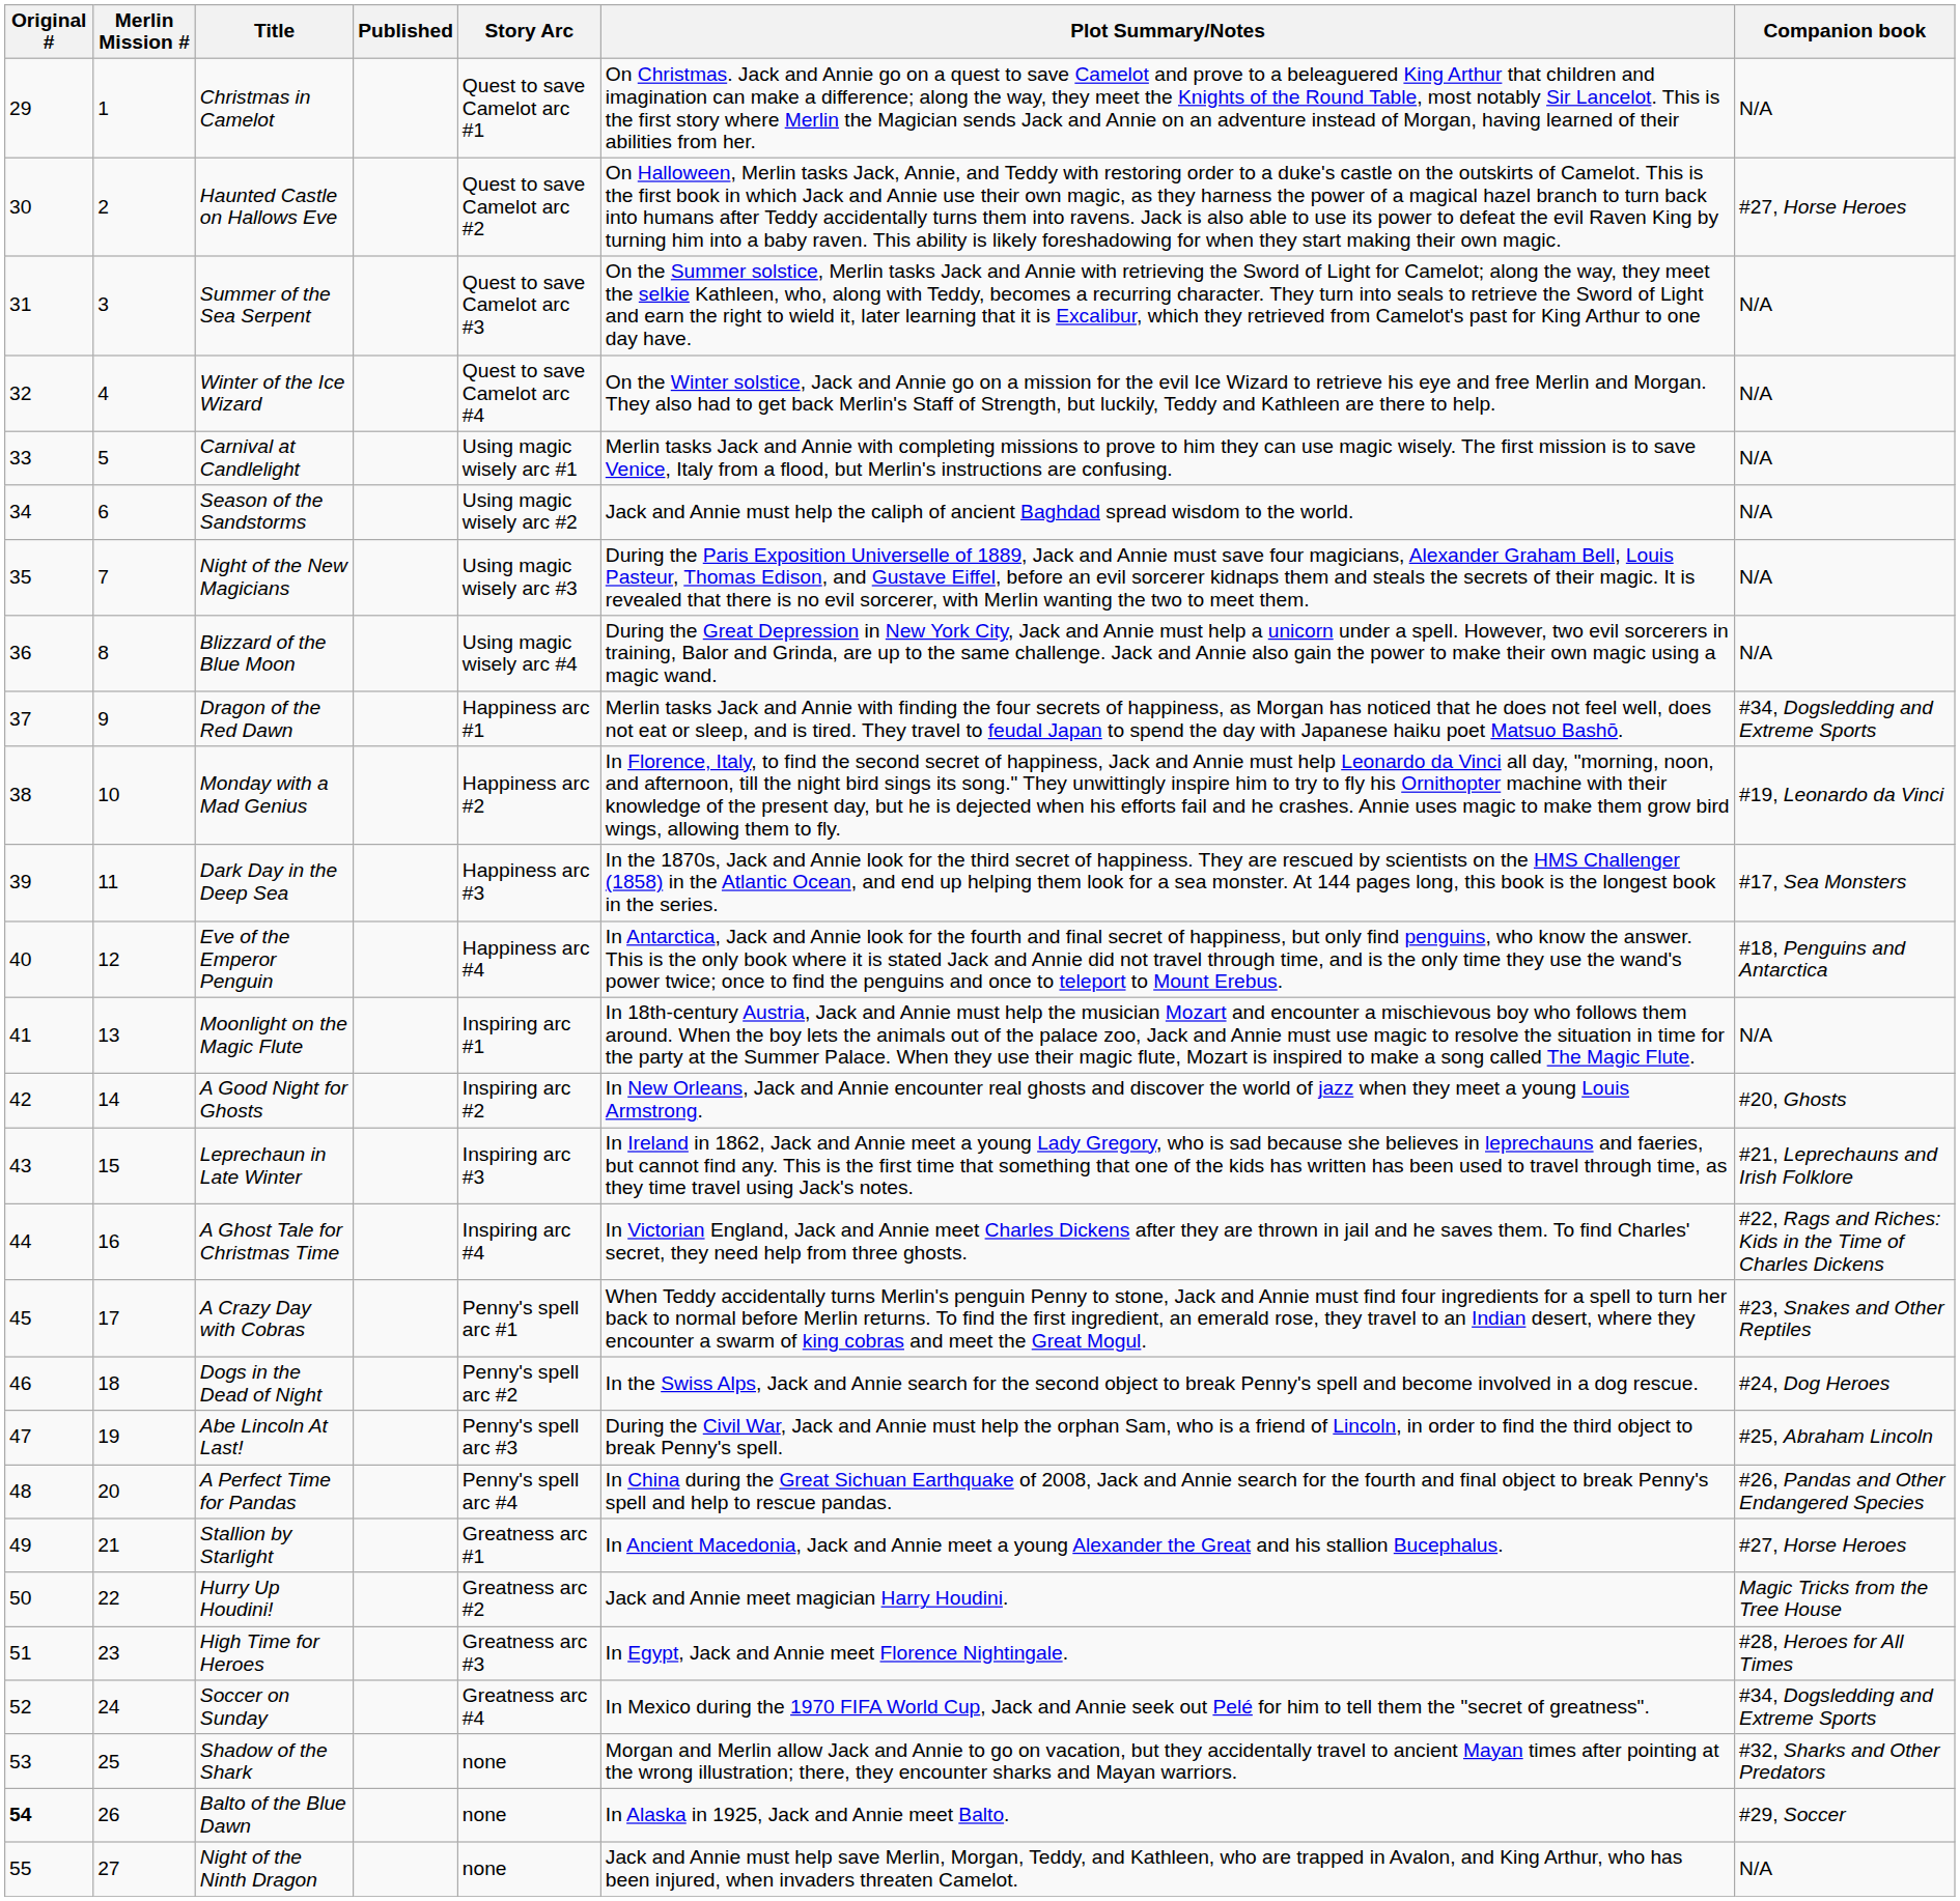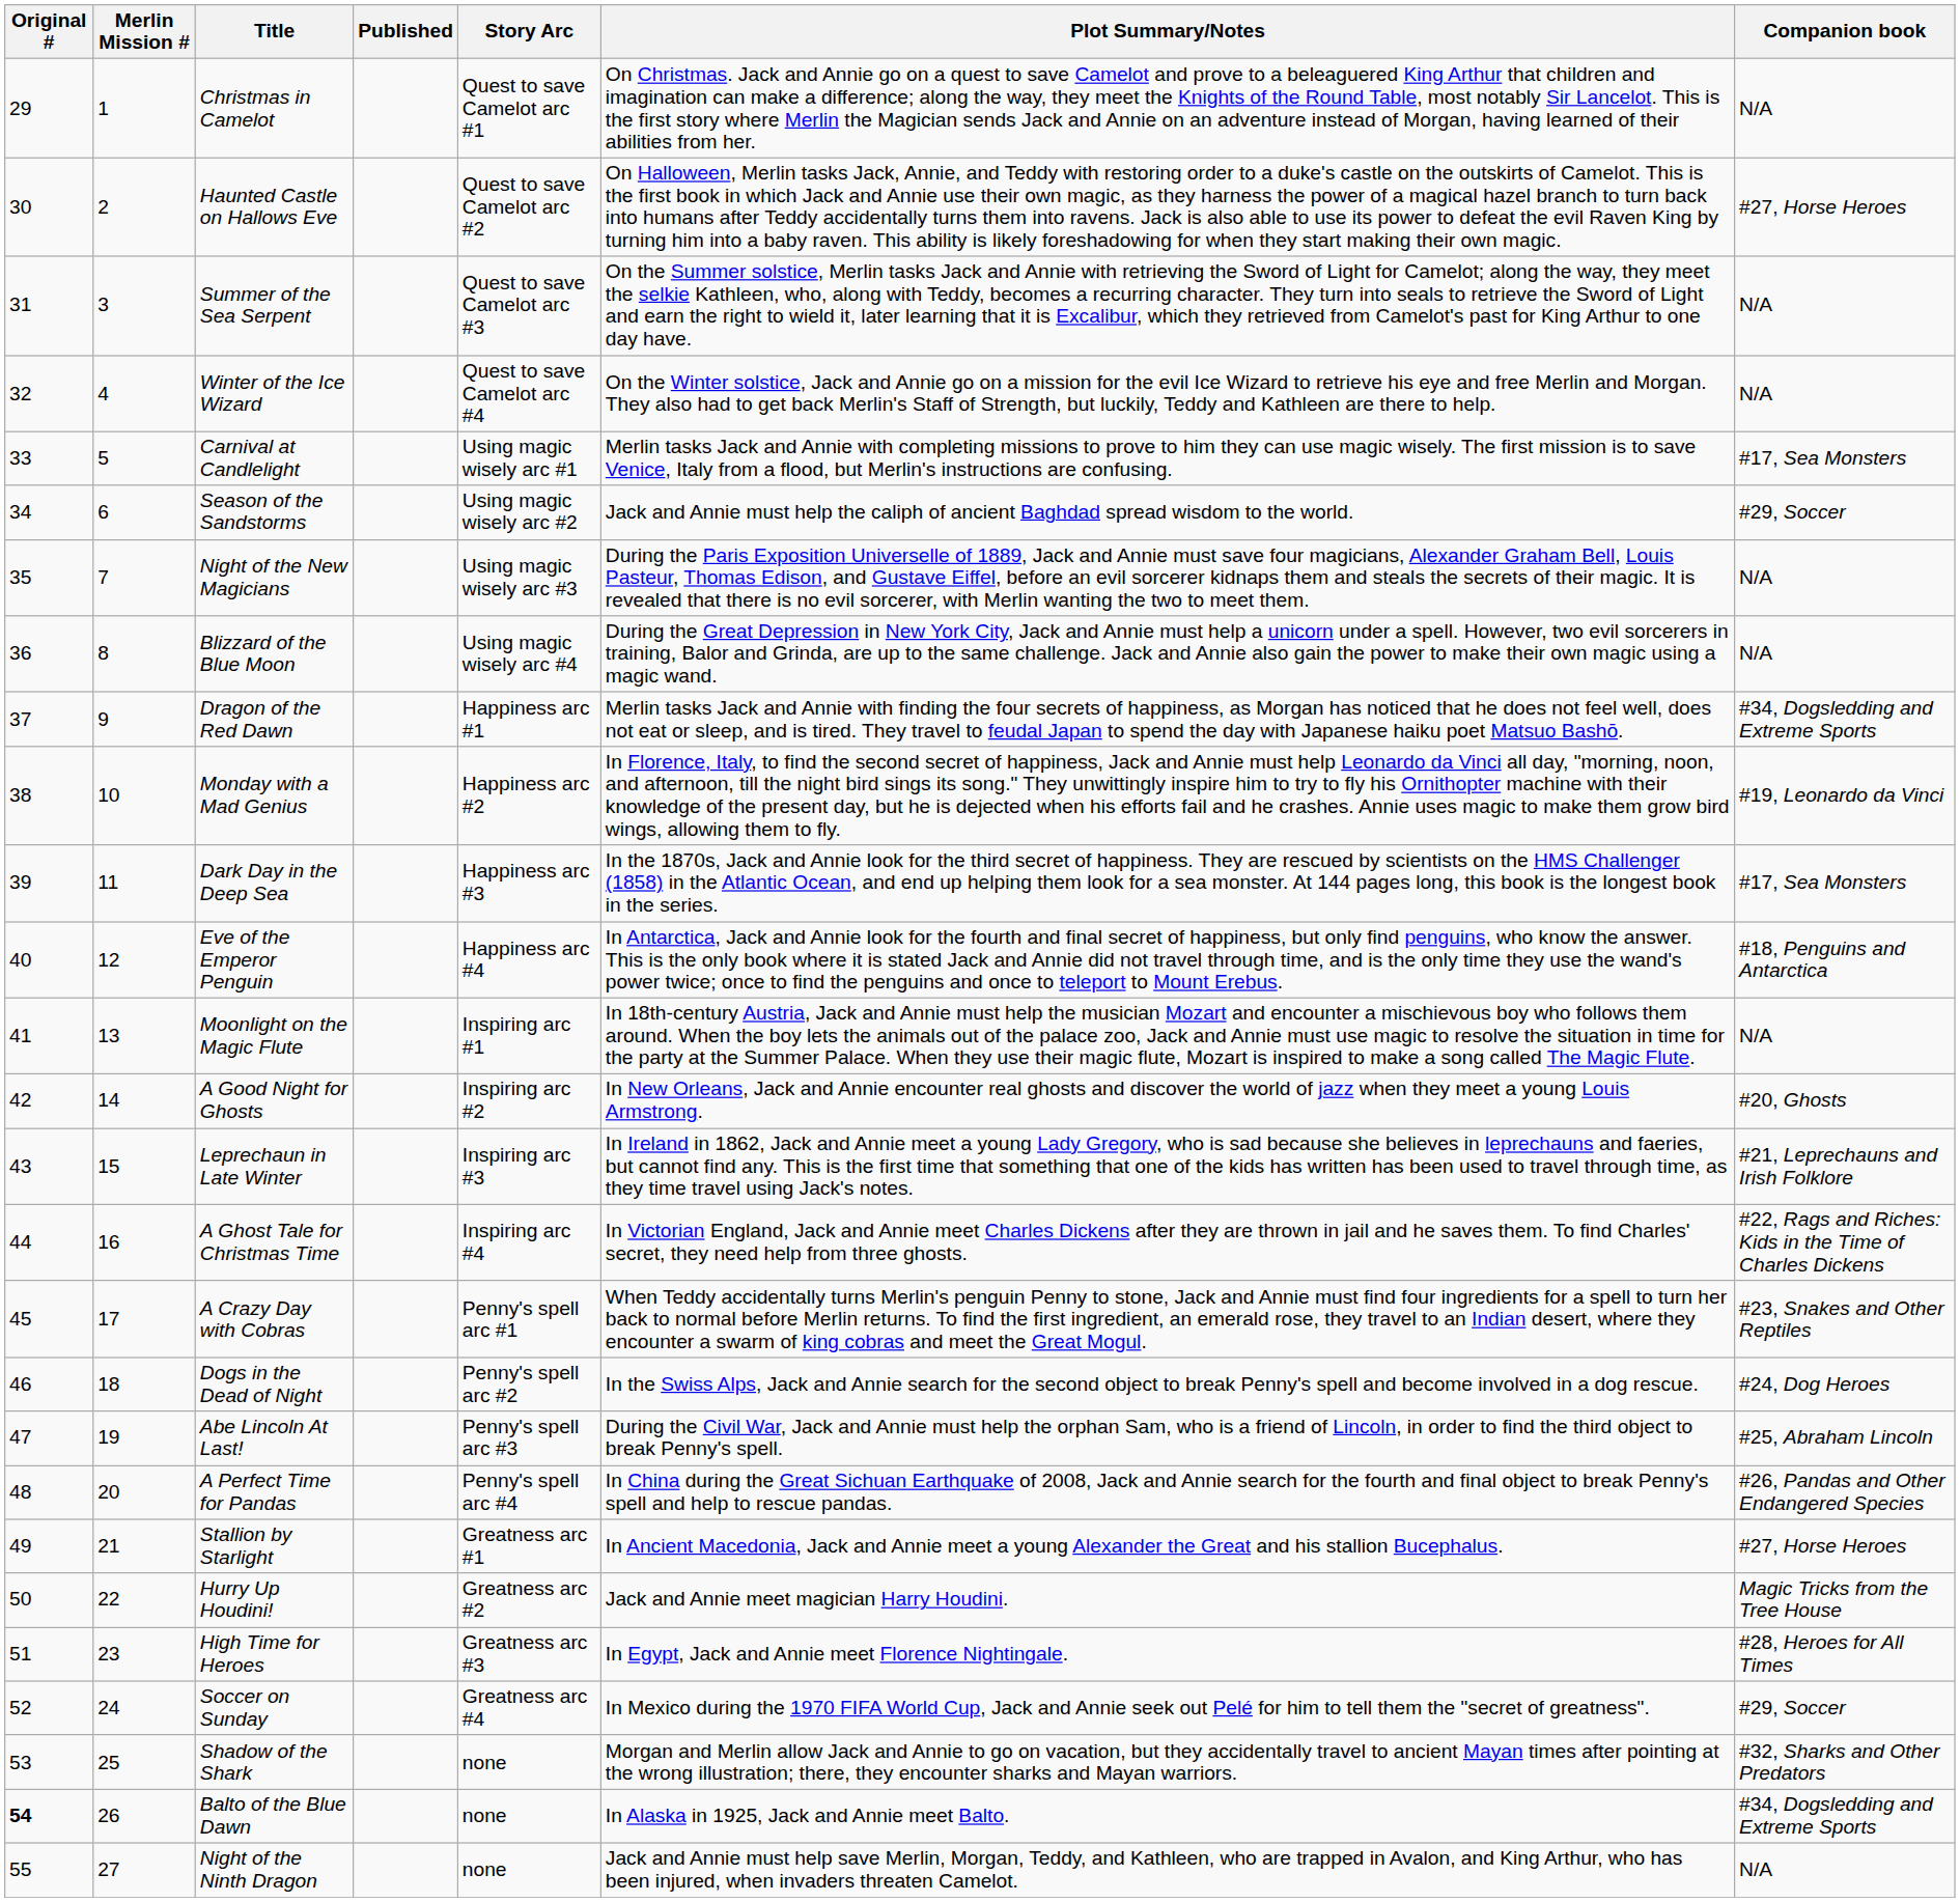 <table class="wikitable">
 <tr>
 <th>Original #</th>
 <th>Merlin Mission #</th>
 <th>Title</th>
 <th>Published</th>
 <th>Story Arc</th>
 <th>Plot Summary/Notes</th>
 <th>Companion book</th>
 </tr>
 <tr>
 <td>29</td>
 <td>1</td>
 <td><em>Christmas in Camelot</em></td>
 <td></td>
 <td>Quest to save Camelot arc #1</td>
 <td>On <a href='#'>Christmas</a>. Jack and Annie go on a quest to save <a href='#'>Camelot</a> and prove to a beleaguered <a href='#'>King Arthur</a> that children and imagination can make a difference; along the way, they meet the <a href='#'>Knights of the Round Table</a>, most notably <a href='#'>Sir Lancelot</a>. This is the first story where <a href='#'>Merlin</a> the Magician sends Jack and Annie on an adventure instead of Morgan, having learned of their abilities from her.</td>
 <td>N/A</td>
 </tr>
 <tr>
 <td>30</td>
 <td>2</td>
 <td><em>Haunted Castle on Hallows Eve</em></td>
 <td></td>
 <td>Quest to save Camelot arc #2</td>
 <td>On <a href='#'>Halloween</a>, Merlin tasks Jack, Annie, and Teddy with restoring order to a duke's castle on the outskirts of Camelot. This is the first book in which Jack and Annie use their own magic, as they harness the power of a magical hazel branch to turn back into humans after Teddy accidentally turns them into ravens. Jack is also able to use its power to defeat the evil Raven King by turning him into a baby raven. This ability is likely foreshadowing for when they start making their own magic.</td>
 <td>#27, <em>Horse Heroes</em></td>
 </tr>
 <tr>
 <td>31</td>
 <td>3</td>
 <td><em>Summer of the Sea Serpent</em></td>
 <td></td>
 <td>Quest to save Camelot arc #3</td>
 <td>On the <a href='#'>Summer solstice</a>, Merlin tasks Jack and Annie with retrieving the Sword of Light for Camelot; along the way, they meet the <a href='#'>selkie</a> Kathleen, who, along with Teddy, becomes a recurring character. They turn into seals to retrieve the Sword of Light and earn the right to wield it, later learning that it is <a href='#'>Excalibur</a>, which they retrieved from Camelot's past for King Arthur to one day have.</td>
 <td>N/A</td>
 </tr>
 <tr>
 <td>32</td>
 <td>4</td>
 <td><em>Winter of the Ice Wizard</em></td>
 <td></td>
 <td>Quest to save Camelot arc #4</td>
 <td>On the <a href='#'>Winter solstice</a>, Jack and Annie go on a mission for the evil Ice Wizard to retrieve his eye and free Merlin and Morgan. They also had to get back Merlin's Staff of Strength, but luckily, Teddy and Kathleen are there to help.</td>
 <td>N/A</td>
 </tr>
 <tr>
 <td>33</td>
 <td>5</td>
 <td><em>Carnival at Candlelight</em></td>
 <td></td>
 <td>Using magic wisely arc #1</td>
 <td>Merlin tasks Jack and Annie with completing missions to prove to him they can use magic wisely. The first mission is to save <a href='#'>Venice</a>, Italy from a flood, but Merlin's instructions are confusing.</td>
-<td>N/A</td>
+<td>#17, <em>Sea Monsters</em></td>
 </tr>
 <tr>
 <td>34</td>
 <td>6</td>
 <td><em>Season of the Sandstorms</em></td>
 <td></td>
 <td>Using magic wisely arc #2</td>
 <td>Jack and Annie must help the caliph of ancient <a href='#'>Baghdad</a> spread wisdom to the world.</td>
-<td>N/A</td>
+<td>#29, <em>Soccer</em></td>
 </tr>
 <tr>
 <td>35</td>
 <td>7</td>
 <td><em>Night of the New Magicians</em></td>
 <td></td>
 <td>Using magic wisely arc #3</td>
 <td>During the <a href='#'>Paris Exposition Universelle of 1889</a>, Jack and Annie must save four magicians, <a href='#'>Alexander Graham Bell</a>, <a href='#'>Louis Pasteur</a>, <a href='#'>Thomas Edison</a>, and <a href='#'>Gustave Eiffel</a>, before an evil sorcerer kidnaps them and steals the secrets of their magic.  It is revealed that there is no evil sorcerer, with Merlin wanting the two to meet them.</td>
 <td>N/A</td>
 </tr>
 <tr>
 <td>36</td>
 <td>8</td>
 <td><em>Blizzard of the Blue Moon</em></td>
 <td></td>
 <td>Using magic wisely arc #4</td>
 <td>During the <a href='#'>Great Depression</a> in <a href='#'>New York City</a>, Jack and Annie must help a <a href='#'>unicorn</a> under a spell. However, two evil sorcerers in training, Balor and Grinda, are up to the same challenge. Jack and Annie also gain the power to make their own magic using a magic wand.</td>
 <td>N/A</td>
 </tr>
 <tr>
 <td>37</td>
 <td>9</td>
 <td><em>Dragon of the Red Dawn</em></td>
 <td></td>
 <td>Happiness arc #1</td>
 <td>Merlin tasks Jack and Annie with finding the four secrets of happiness, as Morgan has noticed that he does not feel well, does not eat or sleep, and is tired. They travel to <a href='#'>feudal Japan</a> to spend the day with Japanese haiku poet <a href='#'>Matsuo Bashō</a>.</td>
 <td>#34, <em>Dogsledding and Extreme Sports</em></td>
 </tr>
 <tr>
 <td>38</td>
 <td>10</td>
 <td><em>Monday with a Mad Genius</em></td>
 <td></td>
 <td>Happiness arc #2</td>
 <td>In <a href='#'>Florence, Italy</a>, to find the second secret of happiness, Jack and Annie must help <a href='#'>Leonardo da Vinci</a> all day, "morning, noon, and afternoon, till the night bird sings its song." They unwittingly inspire him to try to fly his <a href='#'>Ornithopter</a> machine with their knowledge of the present day, but he is dejected when his efforts fail and he crashes. Annie uses magic to make them grow bird wings, allowing them to fly.</td>
 <td>#19, <em>Leonardo da Vinci</em></td>
 </tr>
 <tr>
 <td>39</td>
 <td>11</td>
 <td><em>Dark Day in the Deep Sea</em></td>
 <td></td>
 <td>Happiness arc #3</td>
 <td>In the 1870s, Jack and Annie look for the third secret of happiness. They are rescued by scientists on the <a href='#'>HMS Challenger (1858)</a> in the <a href='#'>Atlantic Ocean</a>, and end up helping them look for a sea monster. At 144 pages long, this book is the longest book in the series.</td>
 <td>#17, <em>Sea Monsters</em></td>
 </tr>
 <tr>
 <td>40</td>
 <td>12</td>
 <td><em>Eve of the Emperor Penguin</em></td>
 <td></td>
 <td>Happiness arc #4</td>
 <td>In <a href='#'>Antarctica</a>, Jack and Annie look for the fourth and final secret of happiness, but only find <a href='#'>penguins</a>, who know the answer. This is the only book where it is stated Jack and Annie did not travel through time, and is the only time they use the wand's power twice; once to find the penguins and once to <a href='#'>teleport</a> to <a href='#'>Mount Erebus</a>.</td>
 <td>#18, <em>Penguins and Antarctica</em></td>
 </tr>
 <tr>
 <td>41</td>
 <td>13</td>
 <td><em>Moonlight on the Magic Flute</em></td>
 <td></td>
 <td>Inspiring arc #1</td>
 <td>In 18th-century <a href='#'>Austria</a>, Jack and Annie must help the musician <a href='#'>Mozart</a> and encounter a mischievous boy who follows them around. When the boy lets the animals out of the palace zoo, Jack and Annie must use magic to resolve the situation in time for the party at the Summer Palace. When they use their magic flute, Mozart is inspired to make a song called <a href='#'>The Magic Flute</a>.</td>
 <td>N/A</td>
 </tr>
 <tr>
 <td>42</td>
 <td>14</td>
 <td><em>A Good Night for Ghosts</em></td>
 <td></td>
 <td>Inspiring arc #2</td>
 <td>In <a href='#'>New Orleans</a>, Jack and Annie encounter real ghosts and discover the world of <a href='#'>jazz</a> when they meet a young <a href='#'>Louis Armstrong</a>.</td>
 <td>#20, <em>Ghosts</em></td>
 </tr>
 <tr>
 <td>43</td>
 <td>15</td>
 <td><em>Leprechaun in Late Winter</em></td>
 <td></td>
 <td>Inspiring arc #3</td>
 <td>In <a href='#'>Ireland</a> in 1862, Jack and Annie meet a young <a href='#'>Lady Gregory</a>, who is sad because she believes in <a href='#'>leprechauns</a> and faeries, but cannot find any. This is the first time that something that one of the kids has written has been used to travel through time, as they time travel using Jack's notes.</td>
 <td>#21, <em>Leprechauns and Irish Folklore</em></td>
 </tr>
 <tr>
 <td>44</td>
 <td>16</td>
 <td><em>A Ghost Tale for Christmas Time</em></td>
 <td></td>
 <td>Inspiring arc #4</td>
 <td>In <a href='#'>Victorian</a> England, Jack and Annie meet <a href='#'>Charles Dickens</a> after they are thrown in jail and he saves them. To find Charles' secret, they need help from three ghosts.</td>
 <td>#22, <em>Rags and Riches: Kids in the Time of Charles Dickens</em></td>
 </tr>
 <tr>
 <td>45</td>
 <td>17</td>
 <td><em>A Crazy Day with Cobras</em></td>
 <td></td>
 <td>Penny's spell arc #1</td>
 <td>When Teddy accidentally turns Merlin's penguin Penny to stone, Jack and Annie must find four ingredients for a spell to turn her back to normal before Merlin returns. To find the first ingredient, an emerald rose, they travel to an <a href='#'>Indian</a> desert, where they encounter a swarm of <a href='#'>king cobras</a> and meet the <a href='#'>Great Mogul</a>.</td>
 <td>#23, <em>Snakes and Other Reptiles</em></td>
 </tr>
 <tr>
 <td>46</td>
 <td>18</td>
 <td><em>Dogs in the Dead of Night</em></td>
 <td></td>
 <td>Penny's spell arc #2</td>
 <td>In the <a href='#'>Swiss Alps</a>, Jack and Annie search for the second object to break Penny's spell and become involved in a dog rescue.</td>
 <td>#24, <em>Dog Heroes</em></td>
 </tr>
 <tr>
 <td>47</td>
 <td>19</td>
 <td><em>Abe Lincoln At Last!</em></td>
 <td></td>
 <td>Penny's spell arc #3</td>
 <td>During the <a href='#'>Civil War</a>, Jack and Annie must help the orphan Sam, who is a friend of <a href='#'>Lincoln</a>, in order to find the third object to break Penny's spell.</td>
 <td>#25, <em>Abraham Lincoln</em></td>
 </tr>
 <tr>
 <td>48</td>
 <td>20</td>
 <td><em>A Perfect Time for Pandas</em></td>
 <td></td>
 <td>Penny's spell arc #4</td>
 <td>In <a href='#'>China</a> during the <a href='#'>Great Sichuan Earthquake</a> of 2008, Jack and Annie search for the fourth and final object to break Penny's spell and help to rescue pandas.</td>
 <td>#26, <em>Pandas and Other Endangered Species</em></td>
 </tr>
 <tr>
 <td>49</td>
 <td>21</td>
 <td><em>Stallion by Starlight</em></td>
 <td></td>
 <td>Greatness arc  #1</td>
 <td>In <a href='#'>Ancient Macedonia</a>, Jack and Annie meet a young <a href='#'>Alexander the Great</a> and his stallion <a href='#'>Bucephalus</a>.</td>
 <td>#27, <em>Horse Heroes</em></td>
 </tr>
 <tr>
 <td>50</td>
 <td>22</td>
 <td><em>Hurry Up Houdini!</em></td>
 <td></td>
 <td>Greatness arc #2</td>
 <td>Jack and Annie meet magician <a href='#'>Harry Houdini</a>.</td>
 <td><em>Magic Tricks from the Tree House</em></td>
 </tr>
 <tr>
 <td>51</td>
 <td>23</td>
 <td><em>High Time for Heroes</em></td>
 <td></td>
 <td>Greatness arc #3</td>
 <td>In <a href='#'>Egypt</a>, Jack and Annie meet <a href='#'>Florence Nightingale</a>.</td>
 <td>#28, <em>Heroes for All Times</em></td>
 </tr>
 <tr>
 <td>52</td>
 <td>24</td>
 <td><em>Soccer on Sunday</em></td>
 <td></td>
 <td>Greatness arc #4</td>
 <td>In Mexico during the <a href='#'>1970 FIFA World Cup</a>, Jack and Annie seek out <a href='#'>Pelé</a> for him to tell them the "secret of greatness".</td>
-<td>#34, <em>Dogsledding and Extreme Sports</em></td>
+<td>#29, <em>Soccer</em></td>
 </tr>
 <tr>
 <td>53</td>
 <td>25</td>
 <td><em>Shadow of the Shark</em></td>
 <td></td>
 <td>none</td>
 <td>Morgan and Merlin allow Jack and Annie to go on vacation, but they accidentally travel to ancient <a href='#'>Mayan</a> times after pointing at the wrong illustration; there, they encounter sharks and Mayan warriors.</td>
 <td>#32, <em>Sharks and Other Predators</em></td>
 </tr>
 <tr>
 <td><strong>54</strong></td>
 <td>26</td>
 <td><em>Balto of the Blue Dawn</em></td>
 <td></td>
 <td>none</td>
 <td>In <a href='#'>Alaska</a> in 1925, Jack and Annie meet <a href='#'>Balto</a>.</td>
-<td>#29, <em>Soccer</em></td>
+<td>#34, <em>Dogsledding and Extreme Sports</em></td>
 </tr>
 <tr>
 <td>55</td>
 <td>27</td>
 <td><em>Night of the Ninth Dragon</em></td>
 <td></td>
 <td>none</td>
 <td>Jack and Annie must help save Merlin, Morgan, Teddy, and Kathleen, who are trapped in Avalon, and King Arthur, who has been injured, when invaders threaten Camelot.</td>
 <td>N/A</td>
 </tr>
 </table>
